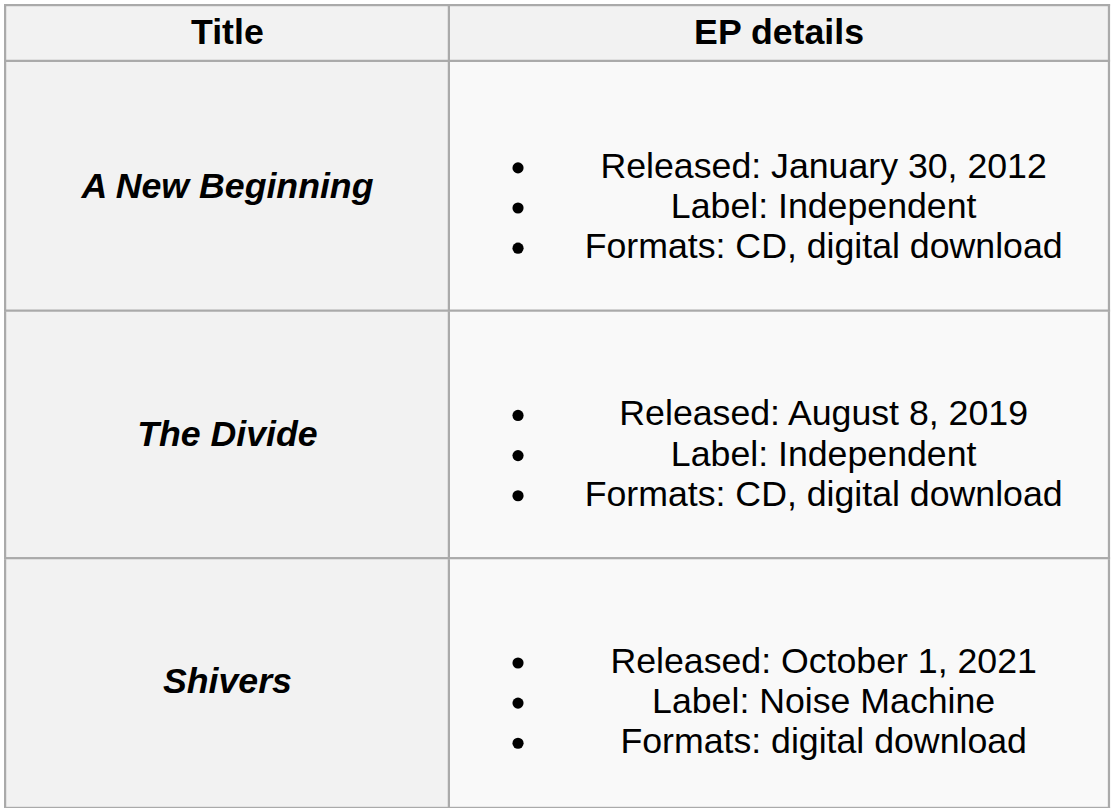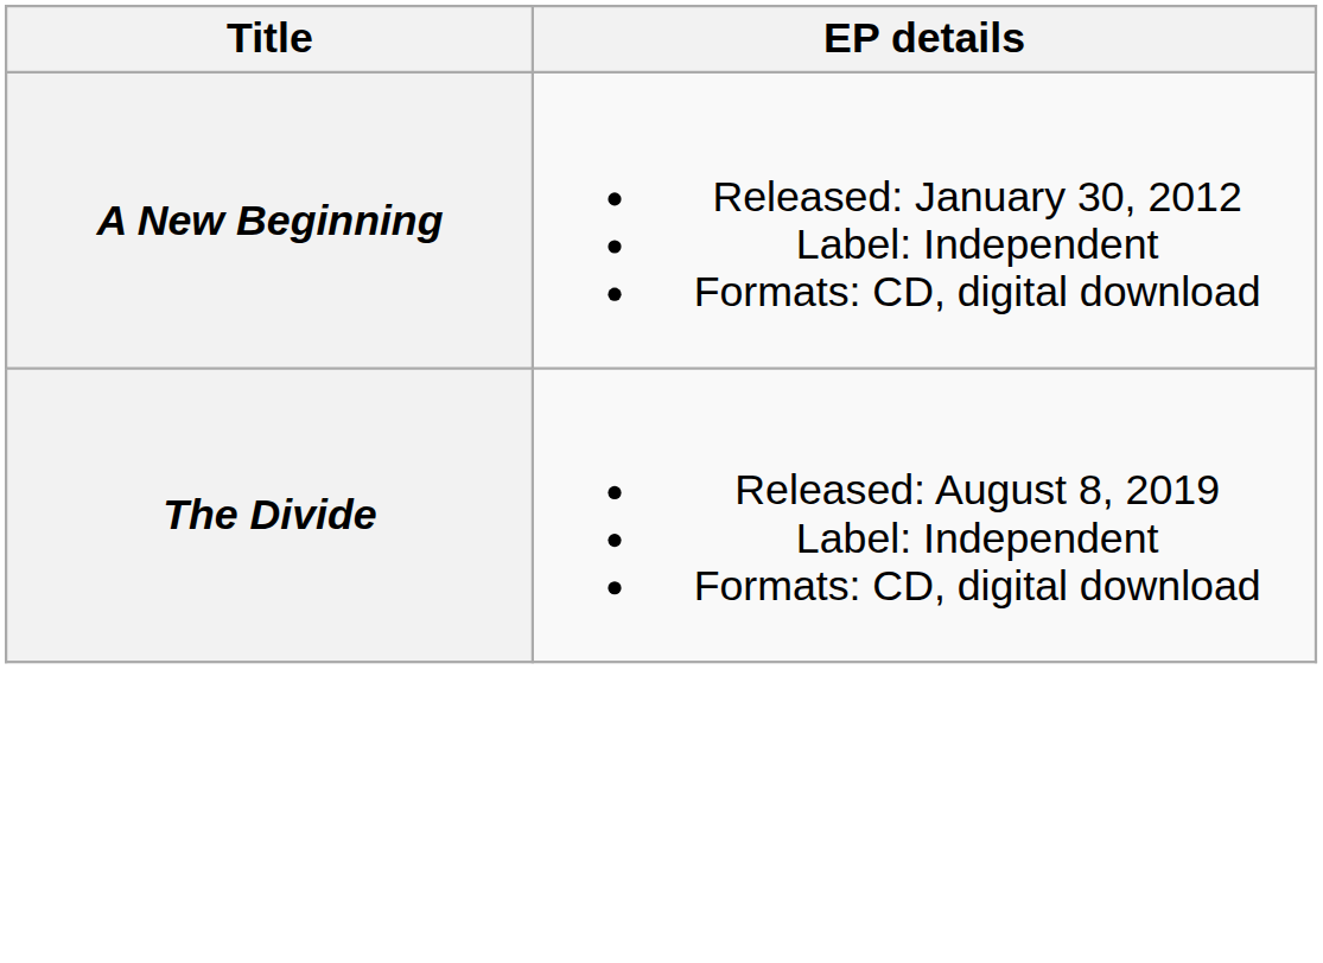 <table class="wikitable plainrowheaders" style="text-align:center;">
 <tr>
 <th scope="col" style="width:12em;">Title</th>
 <th scope="col" style="width:18em;">EP details</th>
 </tr>
 <tr>
 <th scope="row"><em>A New Beginning</em></th>
 <td><br><ul><li>Released: January 30, 2012</li><li>Label: Independent</li><li>Formats: CD, digital download</li></ul></td>
 </tr>
 <tr>
 <th scope="row"><em>The Divide</em></th>
 <td><br><ul><li>Released: August 8, 2019</li><li>Label: Independent</li><li>Formats: CD, digital download</li></ul></td>
 </tr>
-<tr>
-<th scope="row"><em>Shivers</em></th>
-<td><br><ul><li>Released: October 1, 2021</li><li>Label: Noise Machine</li><li>Formats: digital download</li></ul></td>
-</tr>
 </table>
